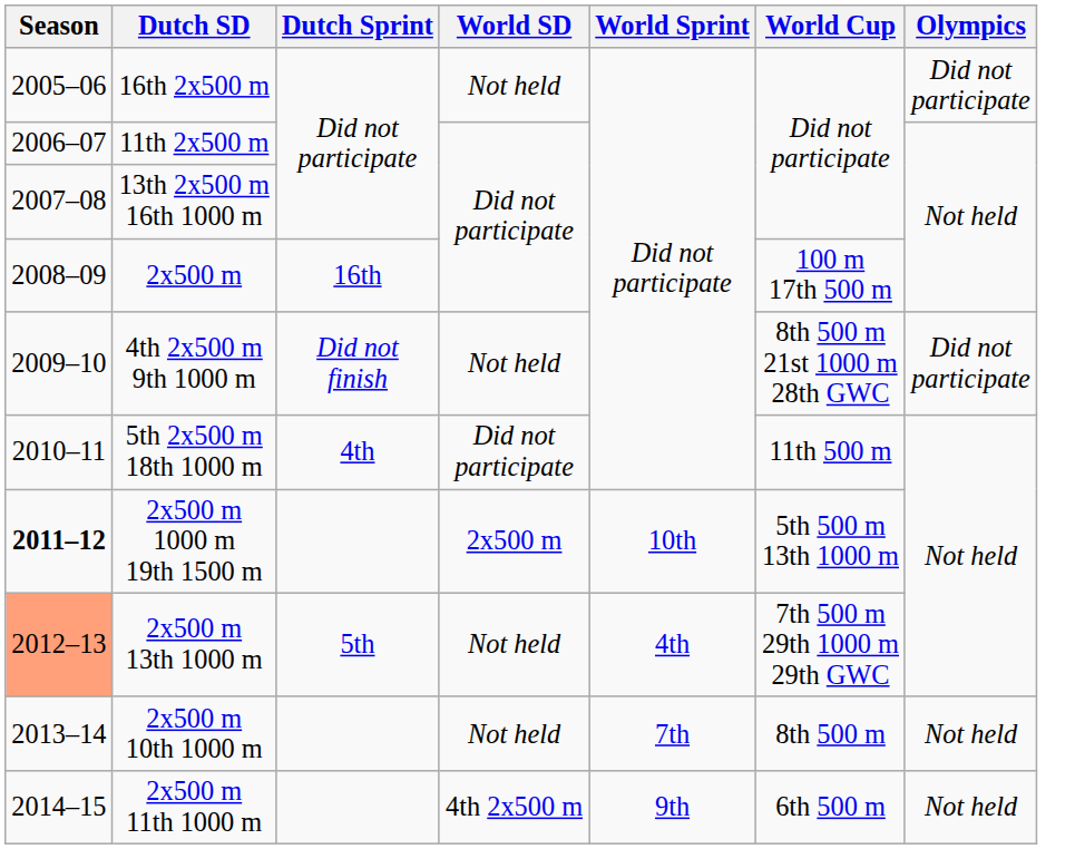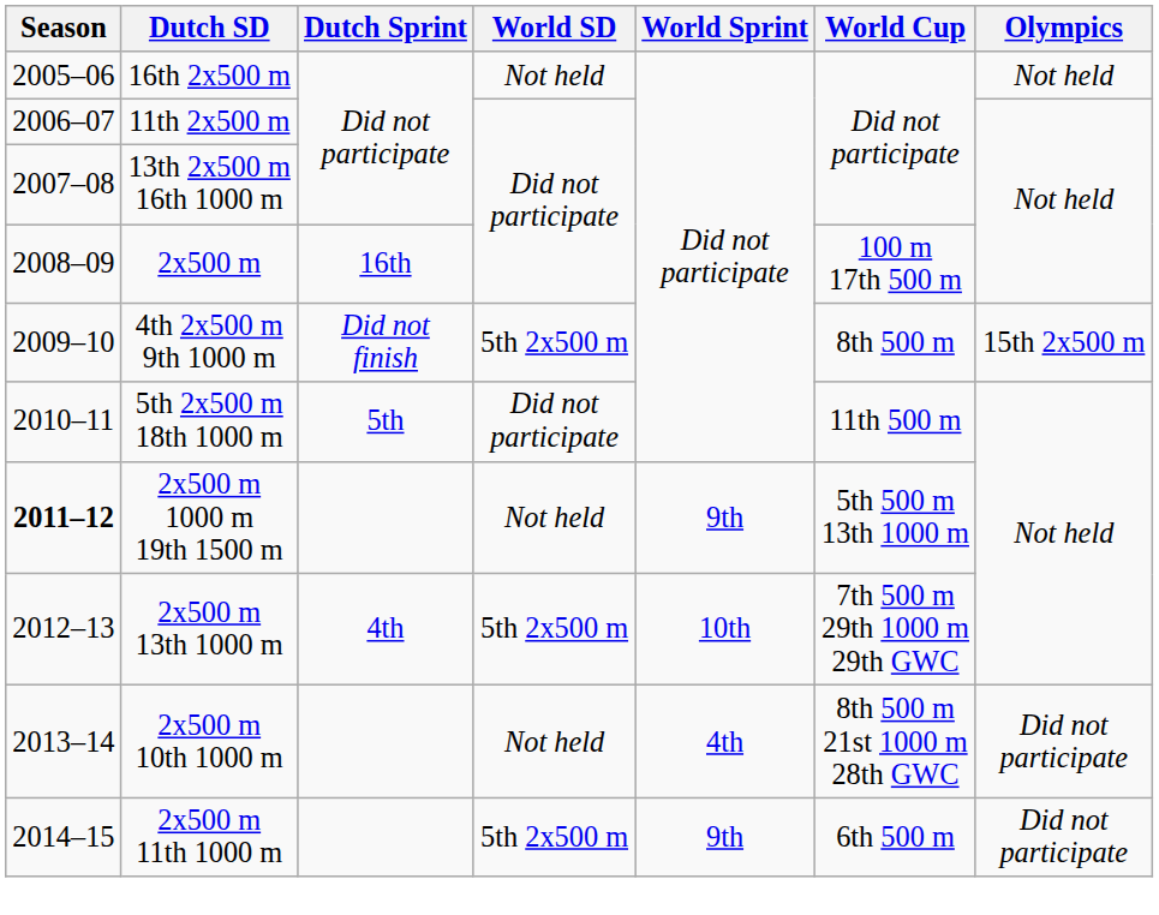 <table class="wikitable" style="text-align:center">
 <tr>
 <th>Season</th>
 <th><a href='#'>Dutch SD</a></th>
 <th><a href='#'>Dutch Sprint</a></th>
 <th><a href='#'>World SD</a></th>
 <th><a href='#'>World Sprint</a></th>
 <th><a href='#'>World Cup</a></th>
 <th><a href='#'>Olympics</a></th>
 </tr>
 <tr>
 <td>2005–06</td>
 <td>16th <a href='#'>2x500 m</a></td>
 <td rowspan=3><em>Did not<br>participate</em></td>
 <td><em>Not held</em></td>
 <td rowspan=6><em>Did not<br>participate</em></td>
 <td rowspan=3><em>Did not<br>participate</em></td>
-<td><em>Did not<br>participate</em></td>
+<td><em>Not held</em></td>
 </tr>
 <tr>
 <td>2006–07</td>
 <td>11th <a href='#'>2x500 m</a></td>
 <td rowspan=3><em>Did not<br>participate</em></td>
 <td rowspan=3><em>Not held</em></td>
 </tr>
 <tr>
 <td>2007–08</td>
 <td>13th <a href='#'>2x500 m</a> <br> 16th 1000 m</td>
 </tr>
 <tr>
 <td>2008–09</td>
 <td> <a href='#'>2x500 m</a></td>
 <td><a href='#'>16th</a></td>
 <td> <a href='#'>100 m</a><br>17th <a href='#'>500 m</a></td>
 </tr>
 <tr>
 <td>2009–10</td>
 <td>4th <a href='#'>2x500 m</a><br>9th 1000 m</td>
 <td><em><a href='#'>Did not<br>finish</a></em></td>
-<td><em>Not held</em></td>
-<td>8th <a href='#'>500 m</a><br>21st <a href='#'>1000 m</a><br>28th <a href='#'>GWC</a></td>
-<td><em>Did not<br>participate</em></td>
+<td>5th <a href='#'>2x500 m</a></td>
+<td>8th <a href='#'>500 m</a></td>
+<td>15th <a href='#'>2x500 m</a></td>
 </tr>
 <tr>
 <td>2010–11</td>
 <td>5th <a href='#'>2x500 m</a><br>18th 1000 m</td>
-<td><a href='#'>4th</a></td>
+<td><a href='#'>5th</a></td>
 <td><em>Did not<br>participate</em></td>
 <td>11th <a href='#'>500 m</a></td>
 <td rowspan=3><em>Not held</em></td>
 </tr>
 <tr>
 <td><strong>2011–12</strong></td>
 <td> <a href='#'>2x500 m</a><br> 1000 m<br>19th 1500 m</td>
 <td></td>
-<td> <a href='#'>2x500 m</a></td>
-<td><a href='#'>10th</a></td>
+<td><em>Not held</em></td>
+<td><a href='#'>9th</a></td>
 <td>5th <a href='#'>500 m</a><br>13th <a href='#'>1000 m</a></td>
 </tr>
 <tr>
-<td style="background: lightsalmon;">2012–13</td>
+<td>2012–13</td>
 <td> <a href='#'>2x500 m</a><br>13th 1000 m</td>
-<td><a href='#'>5th</a></td>
-<td><em>Not held</em></td>
 <td><a href='#'>4th</a></td>
+<td>5th <a href='#'>2x500 m</a></td>
+<td><a href='#'>10th</a></td>
 <td>7th <a href='#'>500 m</a><br>29th <a href='#'>1000 m</a><br>29th <a href='#'>GWC</a></td>
 </tr>
 <tr>
 <td>2013–14</td>
 <td> <a href='#'>2x500 m</a><br>10th 1000 m</td>
 <td></td>
 <td><em>Not held</em></td>
-<td><a href='#'>7th</a></td>
-<td>8th <a href='#'>500 m</a></td>
-<td><em>Not held</em></td>
+<td><a href='#'>4th</a></td>
+<td>8th <a href='#'>500 m</a><br>21st <a href='#'>1000 m</a><br>28th <a href='#'>GWC</a></td>
+<td><em>Did not<br>participate</em></td>
 </tr>
 <tr>
 <td>2014–15</td>
 <td> <a href='#'>2x500 m</a><br>11th 1000 m</td>
 <td></td>
-<td>4th <a href='#'>2x500 m</a></td>
+<td>5th <a href='#'>2x500 m</a></td>
 <td><a href='#'>9th</a></td>
 <td>6th <a href='#'>500 m</a></td>
-<td><em>Not held</em></td>
+<td><em>Did not<br>participate</em></td>
 </tr>
 </table>
